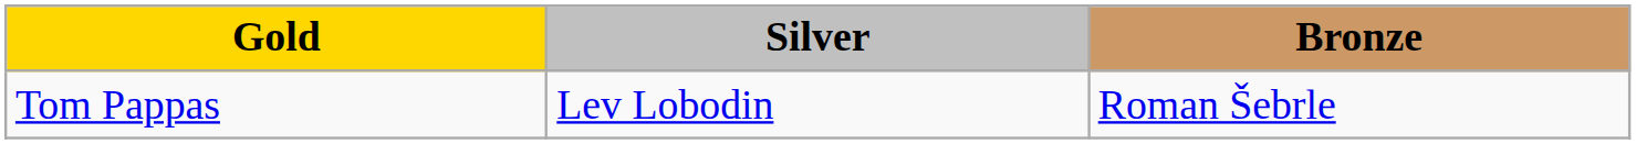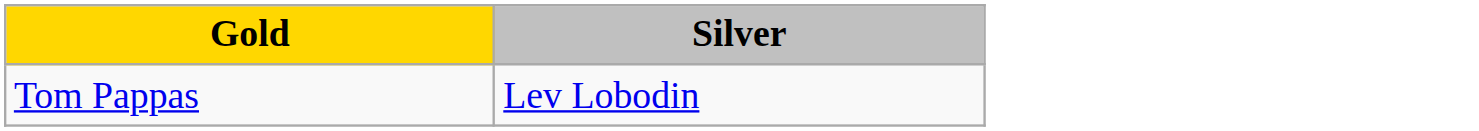 <table class="wikitable" style="text-align:left">
 <tr align="center">
 <td width=200 bgcolor=gold><strong>Gold</strong></td>
 <td width=200 bgcolor=silver><strong>Silver</strong></td>
-<td width=200 bgcolor=CC9966><strong>Bronze</strong></td>
 </tr>
 <tr>
 <td><a href='#'>Tom Pappas</a><br><em></em></td>
 <td><a href='#'>Lev Lobodin</a><br><em></em></td>
-<td><a href='#'>Roman Šebrle</a><br><em></em></td>
 </tr>
 </table>
